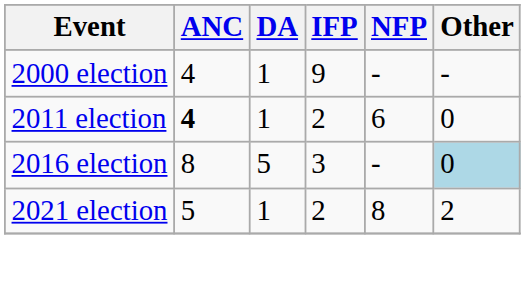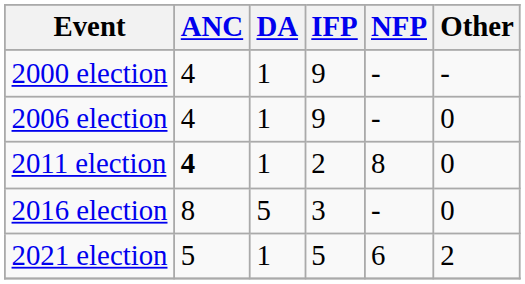 <table class="wikitable">
 <tr>
 <th>Event</th>
 <th><a href='#'>ANC</a></th>
 <th><a href='#'>DA</a></th>
 <th><a href='#'>IFP</a></th>
 <th><a href='#'>NFP</a></th>
 <th>Other</th>
 </tr>
 <tr>
 <td><a href='#'>2000 election</a></td>
 <td>4</td>
 <td>1</td>
 <td>9</td>
 <td>-</td>
 <td>-</td>
 </tr>
 <tr>
+<td><a href='#'>2006 election</a></td>
+<td>4</td>
+<td>1</td>
+<td>9</td>
+<td>-</td>
+<td>0</td>
+</tr>
+<tr>
 <td><a href='#'>2011 election</a></td>
 <td><strong>4</strong></td>
 <td>1</td>
 <td>2</td>
-<td>6</td>
+<td>8</td>
 <td>0</td>
 </tr>
 <tr>
 <td><a href='#'>2016 election</a></td>
 <td>8</td>
 <td>5</td>
 <td>3</td>
 <td>-</td>
-<td style="background: lightblue;">0</td>
+<td>0</td>
 </tr>
 <tr>
 <td><a href='#'>2021 election</a></td>
 <td>5</td>
 <td>1</td>
-<td>2</td>
-<td>8</td>
+<td>5</td>
+<td>6</td>
 <td>2</td>
 </tr>
 <tr>
 </tr>
 </table>
